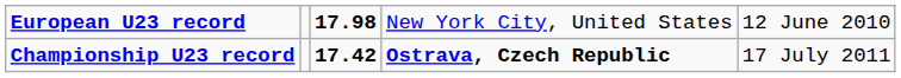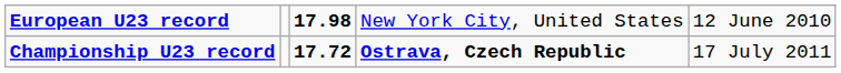 <table class="wikitable">
 <tr>
 <td><strong><a href='#'>European U23 record</a></strong></td>
 <td></td>
 <td><strong>17.98</strong></td>
 <td><a href='#'>New York City</a>, United States</td>
 <td>12 June 2010</td>
 </tr>
 <tr>
 <td><strong><a href='#'>Championship U23 record</a></strong></td>
 <td></td>
-<td><strong>17.42</strong></td>
+<td><strong>17.72</strong></td>
 <td><strong><a href='#'>Ostrava</a>, Czech Republic</strong></td>
 <td>17 July 2011</td>
 </tr>
 </table>
